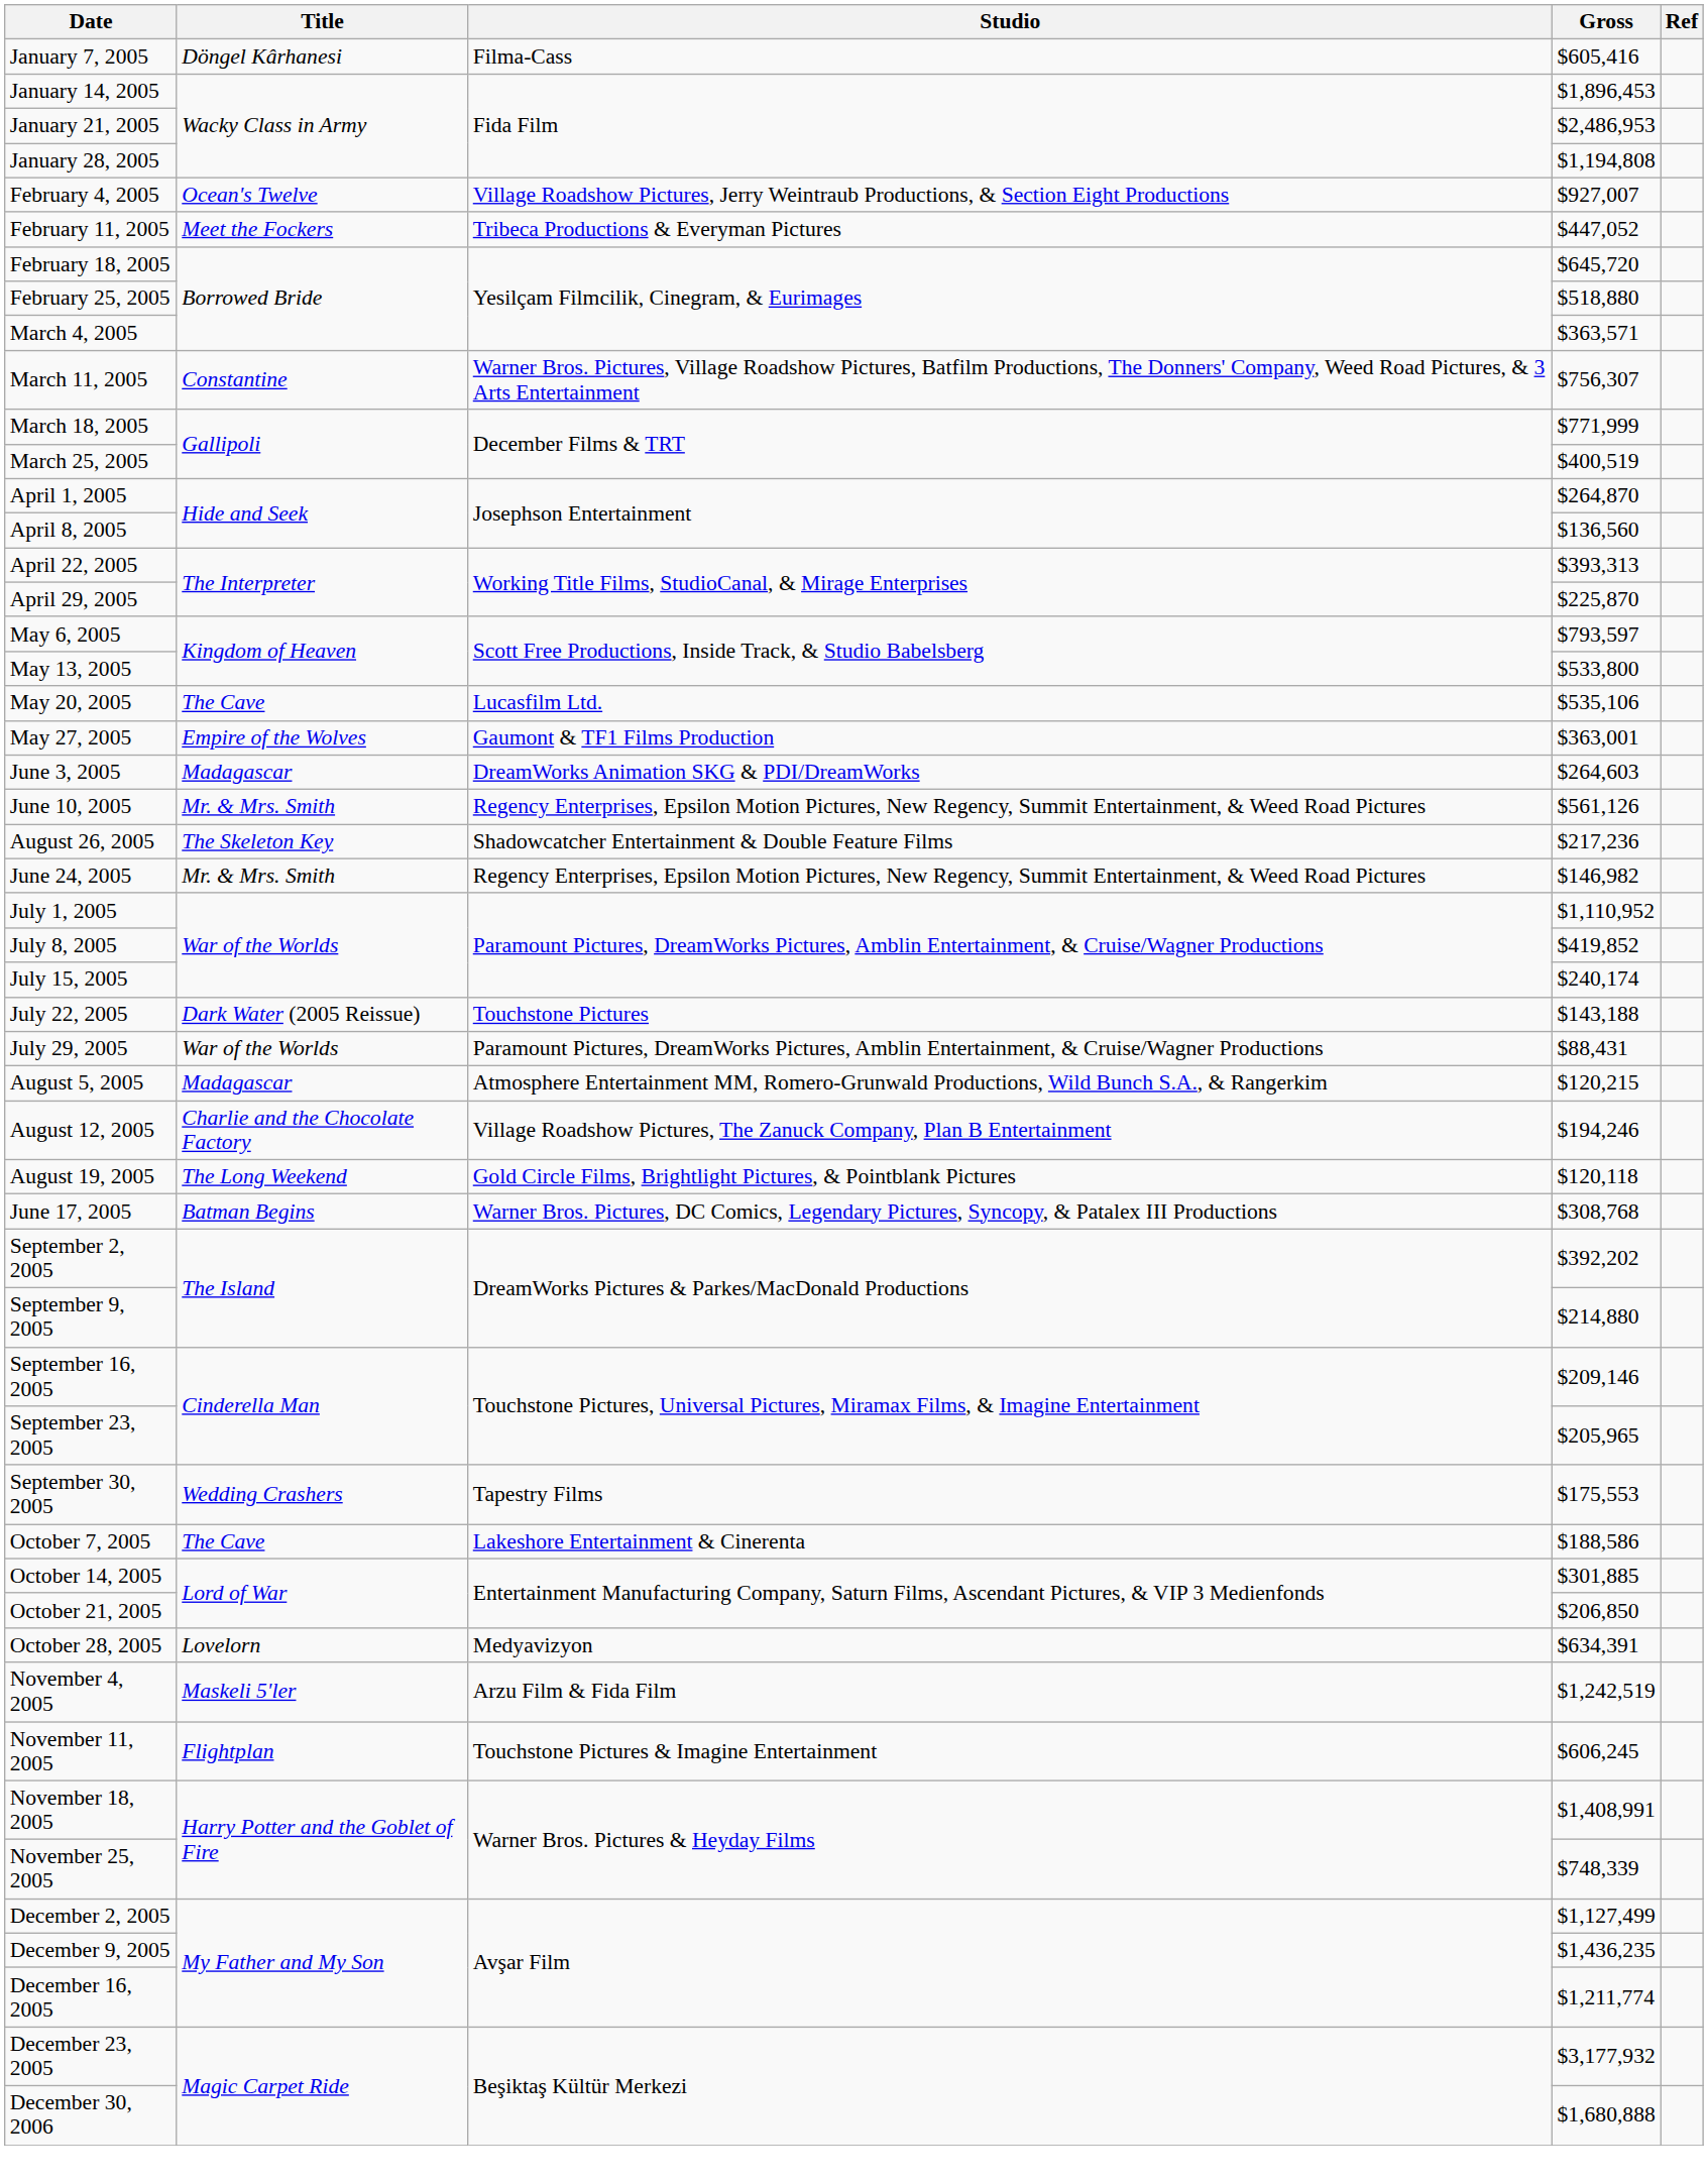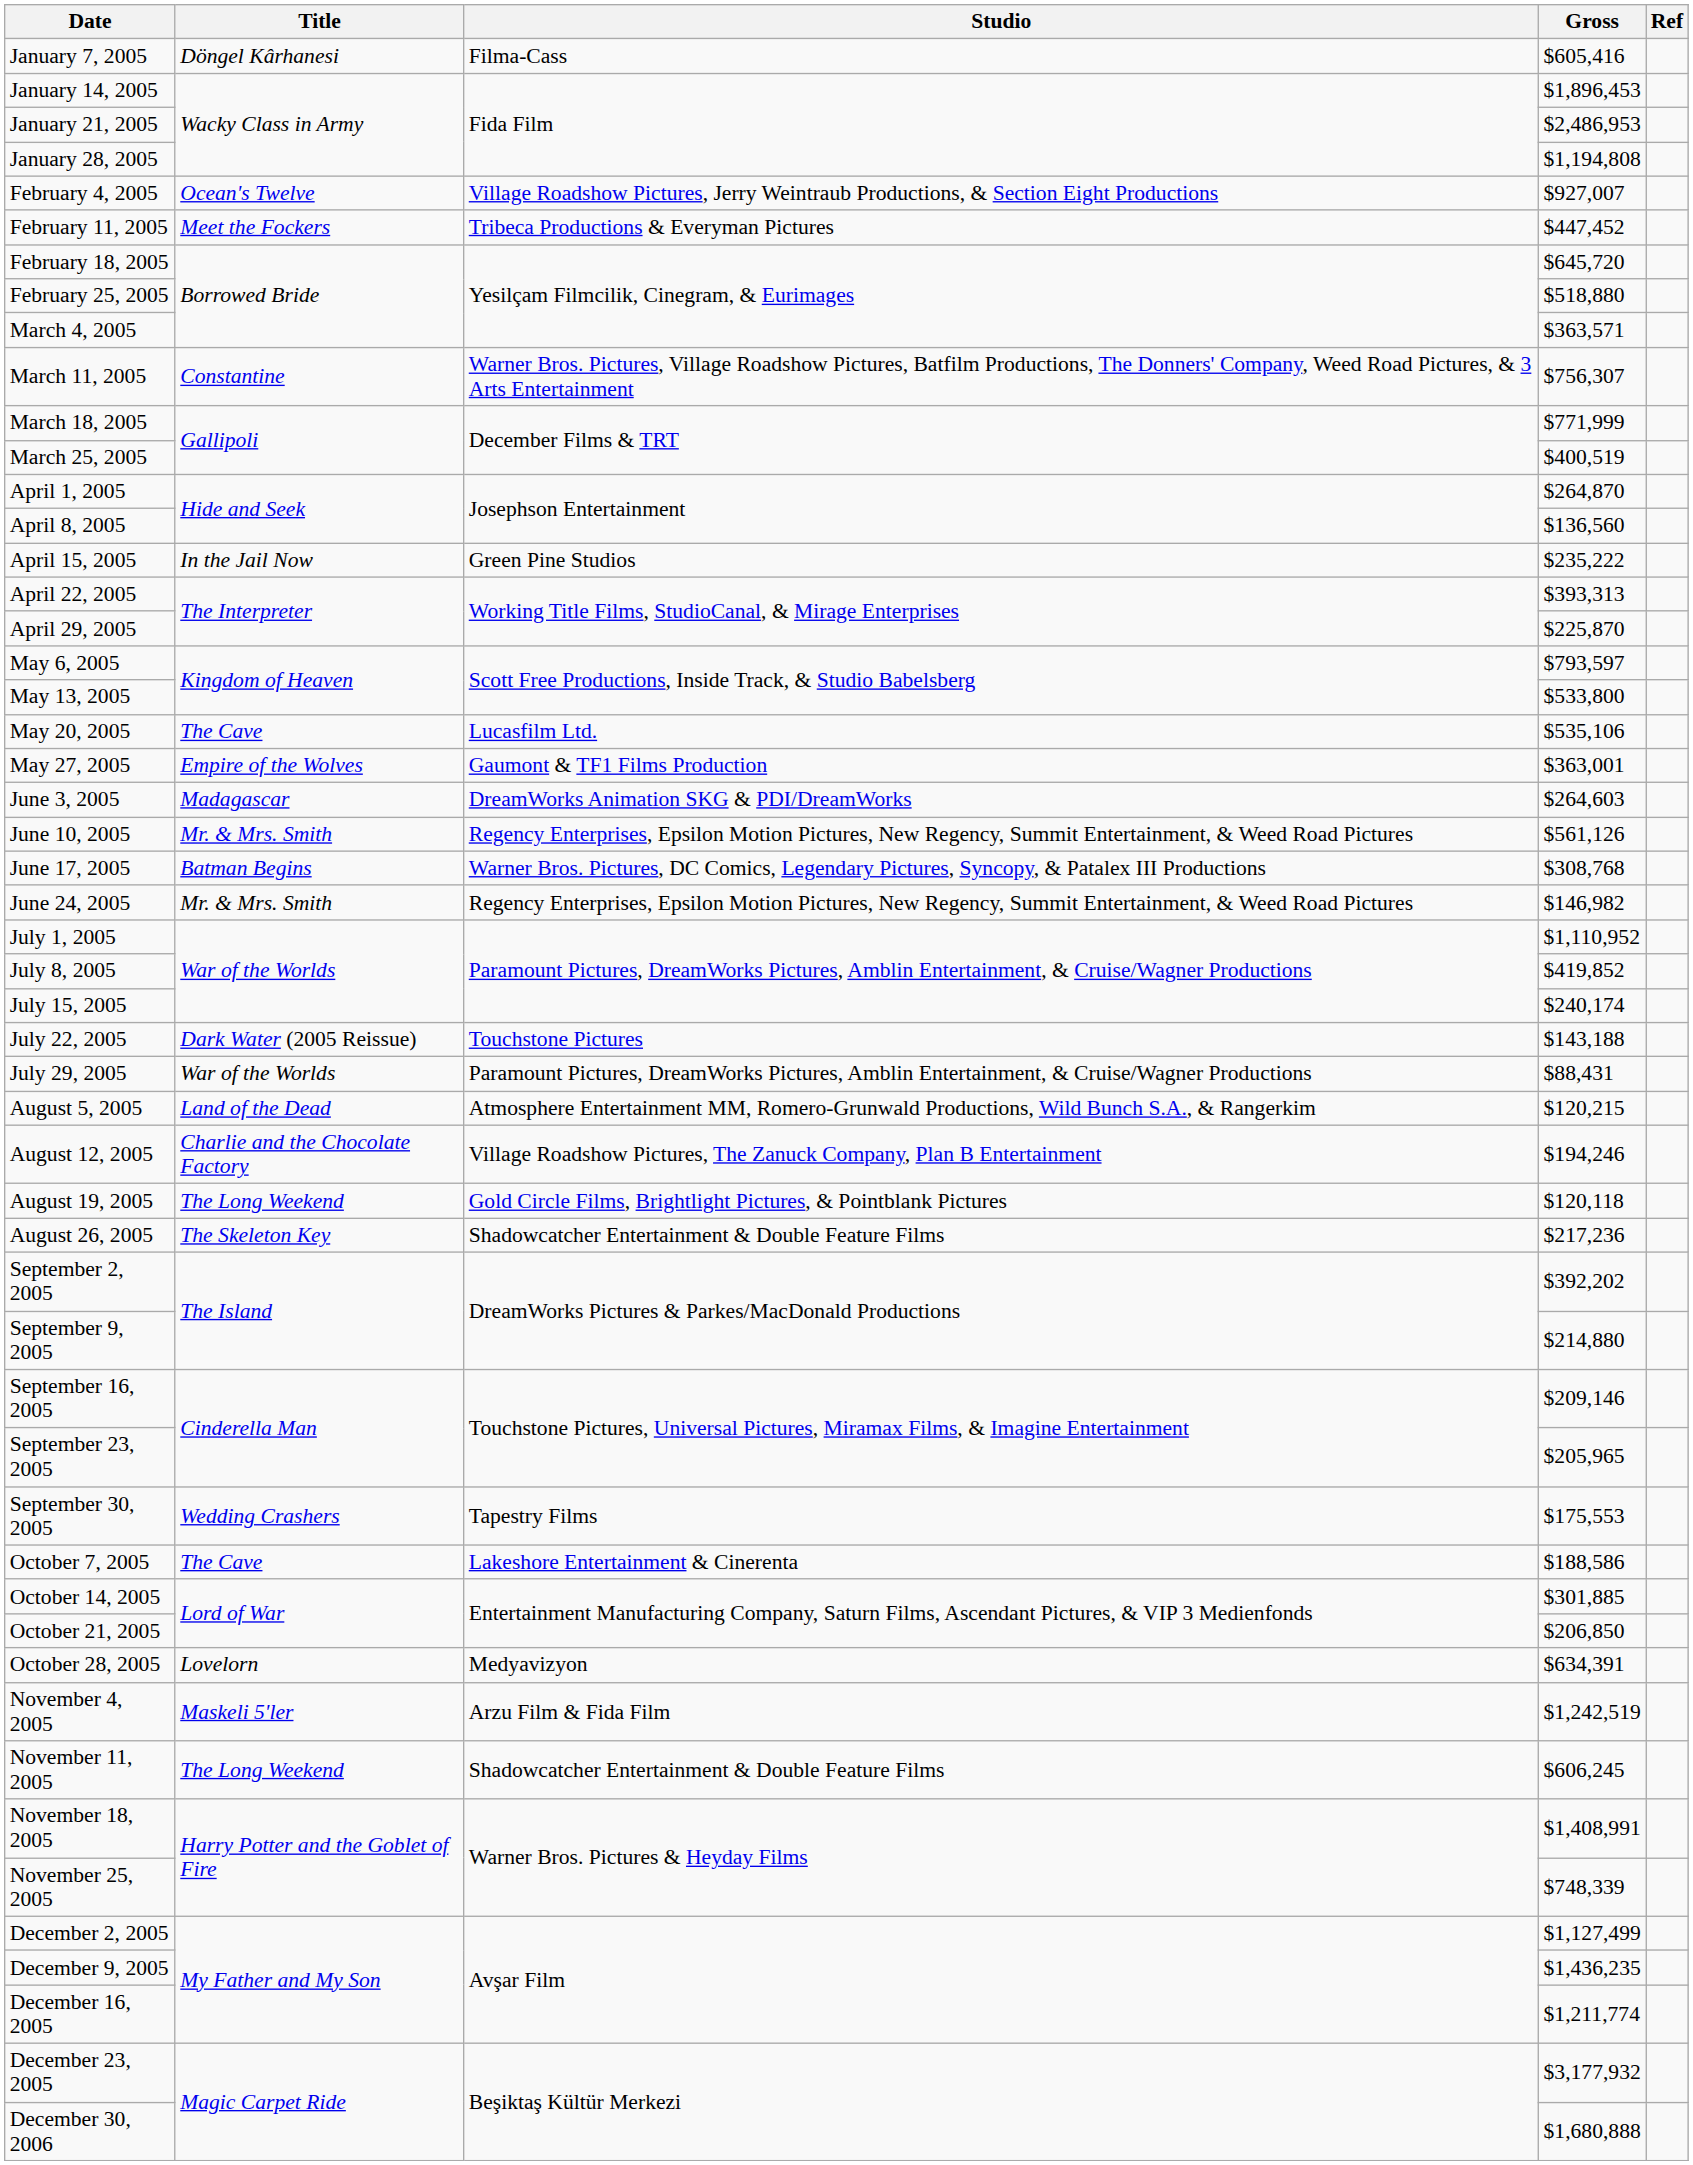 <table class="wikitable sortable">
 <tr>
 <th>Date</th>
 <th>Title</th>
 <th>Studio</th>
 <th>Gross</th>
 <th>Ref</th>
 </tr>
 <tr>
 <td>January 7, 2005</td>
 <td><em>Döngel Kârhanesi</em></td>
 <td>Filma-Cass</td>
 <td>$605,416</td>
 <td align="center"></td>
 </tr>
 <tr>
 <td>January 14, 2005</td>
 <td rowspan="3"><em>Wacky Class in Army</em></td>
 <td rowspan="3">Fida Film</td>
 <td>$1,896,453</td>
 <td align="center"></td>
 </tr>
 <tr>
 <td>January 21, 2005</td>
 <td>$2,486,953</td>
 <td align="center"></td>
 </tr>
 <tr>
 <td>January 28, 2005</td>
 <td>$1,194,808</td>
 <td align="center"></td>
 </tr>
 <tr>
 <td>February 4, 2005</td>
 <td><em><a href='#'>Ocean's Twelve</a></em></td>
 <td><a href='#'>Village Roadshow Pictures</a>, Jerry Weintraub Productions, & <a href='#'>Section Eight Productions</a></td>
 <td>$927,007</td>
 <td align="center"></td>
 </tr>
 <tr>
 <td>February 11, 2005</td>
 <td><em><a href='#'>Meet the Fockers</a></em></td>
 <td><a href='#'>Tribeca Productions</a> & Everyman Pictures</td>
-<td>$447,052</td>
+<td>$447,452</td>
 <td align="center"></td>
 </tr>
 <tr>
 <td>February 18, 2005</td>
 <td rowspan="3"><em>Borrowed Bride</em></td>
 <td rowspan="3">Yesilçam Filmcilik, Cinegram, & <a href='#'>Eurimages</a></td>
 <td>$645,720</td>
 <td align="center"></td>
 </tr>
 <tr>
 <td>February 25, 2005</td>
 <td>$518,880</td>
 <td align="center"></td>
 </tr>
 <tr>
 <td>March 4, 2005</td>
 <td>$363,571</td>
 <td align="center"></td>
 </tr>
 <tr>
 <td>March 11, 2005</td>
 <td><em><a href='#'>Constantine</a></em></td>
 <td><a href='#'>Warner Bros. Pictures</a>, Village Roadshow Pictures, Batfilm Productions, <a href='#'>The Donners' Company</a>, Weed Road Pictures, & <a href='#'>3 Arts Entertainment</a></td>
 <td>$756,307</td>
 <td align="center"></td>
 </tr>
 <tr>
 <td>March 18, 2005</td>
 <td rowspan="2"><em><a href='#'>Gallipoli</a></em></td>
 <td rowspan="2">December Films & <a href='#'>TRT</a></td>
 <td>$771,999</td>
 <td align="center"></td>
 </tr>
 <tr>
 <td>March 25, 2005</td>
 <td>$400,519</td>
 <td align="center"></td>
 </tr>
 <tr>
 <td>April 1, 2005</td>
 <td rowspan="2"><em><a href='#'>Hide and Seek</a></em></td>
 <td rowspan="2">Josephson Entertainment</td>
 <td>$264,870</td>
 <td align="center"></td>
 </tr>
 <tr>
 <td>April 8, 2005</td>
 <td>$136,560</td>
+<td align="center"></td>
+</tr>
+<tr>
+<td>April 15, 2005</td>
+<td><em>In the Jail Now</em></td>
+<td>Green Pine Studios</td>
+<td>$235,222</td>
 <td align="center"></td>
 </tr>
 <tr>
 <td>April 22, 2005</td>
 <td rowspan="2"><em><a href='#'>The Interpreter</a></em></td>
 <td rowspan="2"><a href='#'>Working Title Films</a>, <a href='#'>StudioCanal</a>, & <a href='#'>Mirage Enterprises</a></td>
 <td>$393,313</td>
 <td align="center"></td>
 </tr>
 <tr>
 <td>April 29, 2005</td>
 <td>$225,870</td>
 <td align="center"></td>
 </tr>
 <tr>
 <td>May 6, 2005</td>
 <td rowspan="2"><em><a href='#'>Kingdom of Heaven</a></em></td>
 <td rowspan="2"><a href='#'>Scott Free Productions</a>, Inside Track, & <a href='#'>Studio Babelsberg</a></td>
 <td>$793,597</td>
 <td align="center"></td>
 </tr>
 <tr>
 <td>May 13, 2005</td>
 <td>$533,800</td>
 <td align="center"></td>
 </tr>
 <tr>
 <td>May 20, 2005</td>
 <td><em><a href='#'>The Cave</a></em></td>
 <td><a href='#'>Lucasfilm Ltd.</a></td>
 <td>$535,106</td>
 <td align="center"></td>
 </tr>
 <tr>
 <td>May 27, 2005</td>
 <td><em><a href='#'>Empire of the Wolves</a></em></td>
 <td><a href='#'>Gaumont</a> & <a href='#'>TF1 Films Production</a></td>
 <td>$363,001</td>
 <td align="center"></td>
 </tr>
 <tr>
 <td>June 3, 2005</td>
 <td><em><a href='#'>Madagascar</a></em></td>
 <td><a href='#'>DreamWorks Animation SKG</a> & <a href='#'>PDI/DreamWorks</a></td>
 <td>$264,603</td>
 <td align="center"></td>
 </tr>
 <tr>
 <td>June 10, 2005</td>
 <td><em><a href='#'>Mr. & Mrs. Smith</a></em></td>
 <td><a href='#'>Regency Enterprises</a>, Epsilon Motion Pictures, New Regency, Summit Entertainment, & Weed Road Pictures</td>
 <td>$561,126</td>
 <td align="center"></td>
 </tr>
 <tr>
-<td>August 26, 2005</td>
-<td><em><a href='#'>The Skeleton Key</a></em></td>
-<td>Shadowcatcher Entertainment & Double Feature Films</td>
-<td>$217,236</td>
+<td>June 17, 2005</td>
+<td><em><a href='#'>Batman Begins</a></em></td>
+<td><a href='#'>Warner Bros. Pictures</a>, DC Comics, <a href='#'>Legendary Pictures</a>, <a href='#'>Syncopy</a>, & Patalex III Productions</td>
+<td>$308,768</td>
 <td align="center"></td>
 </tr>
 <tr>
 <td>June 24, 2005</td>
 <td><em>Mr. & Mrs. Smith</em></td>
 <td>Regency Enterprises, Epsilon Motion Pictures, New Regency, Summit Entertainment, & Weed Road Pictures</td>
 <td>$146,982</td>
 <td align="center"></td>
 </tr>
 <tr>
 <td>July 1, 2005</td>
 <td rowspan="3"><em><a href='#'>War of the Worlds</a></em></td>
 <td rowspan="3"><a href='#'>Paramount Pictures</a>, <a href='#'>DreamWorks Pictures</a>, <a href='#'>Amblin Entertainment</a>, & <a href='#'>Cruise/Wagner Productions</a></td>
 <td>$1,110,952</td>
 <td align="center"></td>
 </tr>
 <tr>
 <td>July 8, 2005</td>
 <td>$419,852</td>
 <td align="center"></td>
 </tr>
 <tr>
 <td>July 15, 2005</td>
 <td>$240,174</td>
 <td align="center"></td>
 </tr>
 <tr>
 <td>July 22, 2005</td>
 <td><em><a href='#'>Dark Water</a></em> (2005 Reissue)</td>
 <td><a href='#'>Touchstone Pictures</a></td>
 <td>$143,188</td>
 <td align="center"></td>
 </tr>
 <tr>
 <td>July 29, 2005</td>
 <td><em>War of the Worlds</em></td>
 <td>Paramount Pictures, DreamWorks Pictures, Amblin Entertainment, & Cruise/Wagner Productions</td>
 <td>$88,431</td>
 <td align="center"></td>
 </tr>
 <tr>
 <td>August 5, 2005</td>
-<td><em><a href='#'>Madagascar</a></em></td>
+<td><em><a href='#'>Land of the Dead</a></em></td>
 <td>Atmosphere Entertainment MM, Romero-Grunwald Productions, <a href='#'>Wild Bunch S.A.</a>, & Rangerkim</td>
 <td>$120,215</td>
 <td align="center"></td>
 </tr>
 <tr>
 <td>August 12, 2005</td>
 <td><em><a href='#'>Charlie and the Chocolate Factory</a></em></td>
 <td>Village Roadshow Pictures, <a href='#'>The Zanuck Company</a>, <a href='#'>Plan B Entertainment</a></td>
 <td>$194,246</td>
 <td align="center"></td>
 </tr>
 <tr>
 <td>August 19, 2005</td>
 <td><em><a href='#'>The Long Weekend</a></em></td>
 <td><a href='#'>Gold Circle Films</a>, <a href='#'>Brightlight Pictures</a>, & Pointblank Pictures</td>
 <td>$120,118</td>
 <td align="center"></td>
 </tr>
 <tr>
-<td>June 17, 2005</td>
-<td><em><a href='#'>Batman Begins</a></em></td>
-<td><a href='#'>Warner Bros. Pictures</a>, DC Comics, <a href='#'>Legendary Pictures</a>, <a href='#'>Syncopy</a>, & Patalex III Productions</td>
-<td>$308,768</td>
+<td>August 26, 2005</td>
+<td><em><a href='#'>The Skeleton Key</a></em></td>
+<td>Shadowcatcher Entertainment & Double Feature Films</td>
+<td>$217,236</td>
 <td align="center"></td>
 </tr>
 <tr>
 <td>September 2, 2005</td>
 <td rowspan="2"><em><a href='#'>The Island</a></em></td>
 <td rowspan="2">DreamWorks Pictures & Parkes/MacDonald Productions</td>
 <td>$392,202</td>
 <td align="center"></td>
 </tr>
 <tr>
 <td>September 9, 2005</td>
 <td>$214,880</td>
 <td align="center"></td>
 </tr>
 <tr>
 <td>September 16, 2005</td>
 <td rowspan="2"><em><a href='#'>Cinderella Man</a></em></td>
 <td rowspan="2">Touchstone Pictures, <a href='#'>Universal Pictures</a>, <a href='#'>Miramax Films</a>, & <a href='#'>Imagine Entertainment</a></td>
 <td>$209,146</td>
 <td align="center"></td>
 </tr>
 <tr>
 <td>September 23, 2005</td>
 <td>$205,965</td>
 <td align="center"></td>
 </tr>
 <tr>
 <td>September 30, 2005</td>
 <td><em><a href='#'>Wedding Crashers</a></em></td>
 <td>Tapestry Films</td>
 <td>$175,553</td>
 <td align="center"></td>
 </tr>
 <tr>
 <td>October 7, 2005</td>
 <td><em><a href='#'>The Cave</a></em></td>
 <td><a href='#'>Lakeshore Entertainment</a> & Cinerenta</td>
 <td>$188,586</td>
 <td align="center"></td>
 </tr>
 <tr>
 <td>October 14, 2005</td>
 <td rowspan="2"><em><a href='#'>Lord of War</a></em></td>
 <td rowspan="2">Entertainment Manufacturing Company, Saturn Films, Ascendant Pictures, & VIP 3 Medienfonds</td>
 <td>$301,885</td>
 <td align="center"></td>
 </tr>
 <tr>
 <td>October 21, 2005</td>
 <td>$206,850</td>
 <td align="center"></td>
 </tr>
 <tr>
 <td>October 28, 2005</td>
 <td><em>Lovelorn</em></td>
 <td>Medyavizyon</td>
 <td>$634,391</td>
 <td align="center"></td>
 </tr>
 <tr>
 <td>November 4, 2005</td>
 <td><em><a href='#'>Maskeli 5'ler</a></em></td>
 <td>Arzu Film & Fida Film</td>
 <td>$1,242,519</td>
 <td align="center"></td>
 </tr>
 <tr>
 <td>November 11, 2005</td>
-<td><em><a href='#'>Flightplan</a></em></td>
-<td>Touchstone Pictures & Imagine Entertainment</td>
+<td><em><a href='#'>The Long Weekend</a></em></td>
+<td>Shadowcatcher Entertainment & Double Feature Films</td>
 <td>$606,245</td>
 <td align="center"></td>
 </tr>
 <tr>
 <td>November 18, 2005</td>
 <td rowspan="2"><em><a href='#'>Harry Potter and the Goblet of Fire</a></em></td>
 <td rowspan="2">Warner Bros. Pictures & <a href='#'>Heyday Films</a></td>
 <td>$1,408,991</td>
 <td align="center"></td>
 </tr>
 <tr>
 <td>November 25, 2005</td>
 <td>$748,339</td>
 <td align="center"></td>
 </tr>
 <tr>
 <td>December 2, 2005</td>
 <td rowspan="3"><em><a href='#'>My Father and My Son</a></em></td>
 <td rowspan="3">Avşar Film</td>
 <td>$1,127,499</td>
 <td align="center"></td>
 </tr>
 <tr>
 <td>December 9, 2005</td>
 <td>$1,436,235</td>
 <td align="center"></td>
 </tr>
 <tr>
 <td>December 16, 2005</td>
 <td>$1,211,774</td>
 <td align="center"></td>
 </tr>
 <tr>
 <td>December 23, 2005</td>
 <td rowspan="2"><em><a href='#'>Magic Carpet Ride</a></em></td>
 <td rowspan="2">Beşiktaş Kültür Merkezi</td>
 <td>$3,177,932</td>
 <td align="center"></td>
 </tr>
 <tr>
 <td>December 30, 2006</td>
 <td>$1,680,888</td>
 <td align="center"></td>
 </tr>
 </table>
